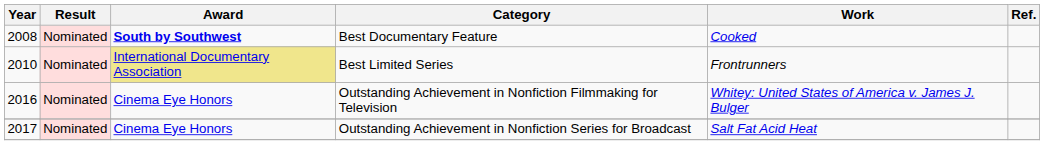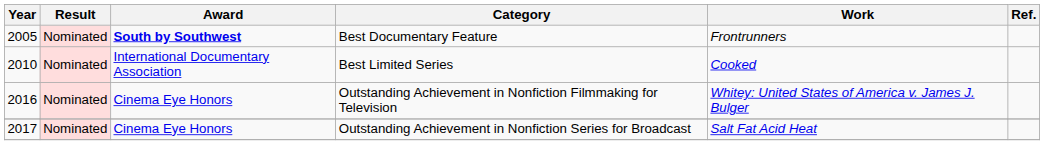 <table class="wikitable">
 <tr>
 <th>Year</th>
 <th>Result</th>
 <th>Award</th>
 <th>Category</th>
 <th>Work</th>
 <th>Ref.</th>
 </tr>
 <tr>
-<td>2008</td>
+<td>2005</td>
 <td style="background: #ffdddd">Nominated</td>
 <td><strong><a href='#'>South by Southwest</a></strong></td>
 <td>Best Documentary Feature</td>
-<td><em><a href='#'>Cooked</a></em></td>
+<td><em>Frontrunners</em></td>
 <td></td>
 </tr>
 <tr>
 <td rowspan="1">2010</td>
 <td style="background: #ffdddd">Nominated</td>
-<td style="background: khaki;"><a href='#'>International Documentary Association</a></td>
+<td><a href='#'>International Documentary Association</a></td>
 <td>Best Limited Series</td>
-<td><em>Frontrunners</em></td>
+<td><em><a href='#'>Cooked</a></em></td>
 <td></td>
 </tr>
 <tr>
 <td rowspan="1">2016</td>
 <td style="background: #ffdddd">Nominated</td>
 <td><a href='#'>Cinema Eye Honors</a></td>
 <td>Outstanding Achievement in Nonfiction Filmmaking for Television</td>
 <td><em><a href='#'>Whitey: United States of America v. James J. Bulger</a></em></td>
 <td></td>
 </tr>
 <tr>
 </tr>
 <tr>
 <td rowspan="1">2017</td>
 <td style="background: #ffdddd">Nominated</td>
 <td><a href='#'>Cinema Eye Honors</a></td>
 <td>Outstanding Achievement in Nonfiction Series for Broadcast</td>
 <td><em><a href='#'>Salt Fat Acid Heat</a></em></td>
 <td></td>
 </tr>
 <tr>
 </tr>
 </table>
